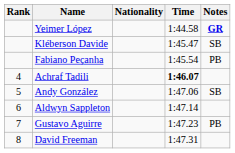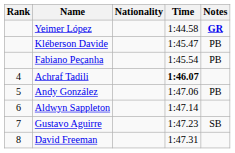 <table class="wikitable sortable" style="text-align:center">
 <tr>
 <th>Rank</th>
 <th>Name</th>
 <th>Nationality</th>
 <th>Time</th>
 <th>Notes</th>
 </tr>
 <tr>
 <td></td>
 <td align=left><a href='#'>Yeimer López</a></td>
 <td align=left></td>
 <td>1:44.58</td>
 <td><strong><a href='#'>GR</a></strong></td>
 </tr>
 <tr>
 <td></td>
 <td align=left><a href='#'>Kléberson Davide</a></td>
 <td align=left></td>
 <td>1:45.47</td>
-<td>SB</td>
+<td>PB</td>
 </tr>
 <tr>
 <td></td>
 <td align=left><a href='#'>Fabiano Peçanha</a></td>
 <td align=left></td>
 <td>1:45.54</td>
 <td>PB</td>
 </tr>
 <tr>
 <td>4</td>
 <td align=left><a href='#'>Achraf Tadili</a></td>
 <td align=left></td>
 <td><strong>1:46.07</strong></td>
 <td></td>
 </tr>
 <tr>
 <td>5</td>
 <td align=left><a href='#'>Andy González</a></td>
 <td align=left></td>
 <td>1:47.06</td>
-<td>SB</td>
+<td>PB</td>
 </tr>
 <tr>
 <td>6</td>
 <td align=left><a href='#'>Aldwyn Sappleton</a></td>
 <td align=left></td>
 <td>1:47.14</td>
 <td></td>
 </tr>
 <tr>
 <td>7</td>
 <td align=left><a href='#'>Gustavo Aguirre</a></td>
 <td align=left></td>
 <td>1:47.23</td>
-<td>PB</td>
+<td>SB</td>
 </tr>
 <tr>
 <td>8</td>
 <td align=left><a href='#'>David Freeman</a></td>
 <td align=left></td>
 <td>1:47.31</td>
 <td></td>
 </tr>
 </table>
